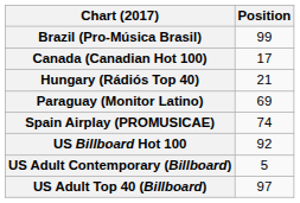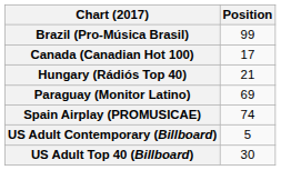 <table class="wikitable plainrowheaders sortable" style="text-align:center">
 <tr>
 <th>Chart (2017)</th>
 <th>Position</th>
 </tr>
 <tr>
 <th scope="row">Brazil (Pro-Música Brasil)</th>
 <td>99</td>
 </tr>
 <tr>
 <th scope="row">Canada (Canadian Hot 100)</th>
 <td>17</td>
 </tr>
 <tr>
 <th scope="row">Hungary (Rádiós Top 40)</th>
 <td>21</td>
 </tr>
 <tr>
 <th scope="row">Paraguay (Monitor Latino)</th>
 <td>69</td>
 </tr>
 <tr>
 <th scope="row">Spain Airplay (PROMUSICAE)</th>
 <td>74</td>
 </tr>
 <tr>
-<th scope="row">US <em>Billboard</em> Hot 100</th>
-<td>92</td>
-</tr>
-<tr>
 <th scope="row">US Adult Contemporary (<em>Billboard</em>)</th>
 <td>5</td>
 </tr>
 <tr>
 <th scope="row">US Adult Top 40 (<em>Billboard</em>)</th>
-<td>97</td>
+<td>30</td>
 </tr>
 </table>
